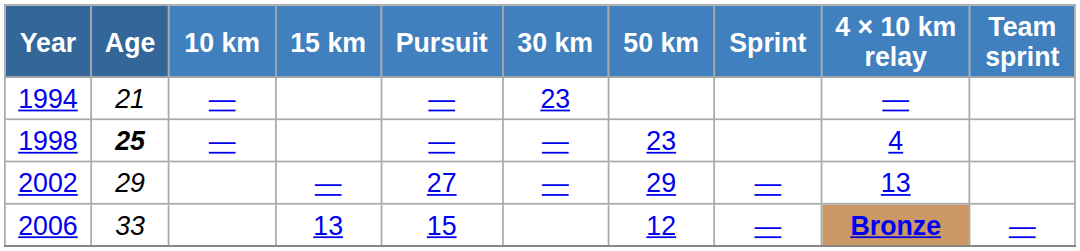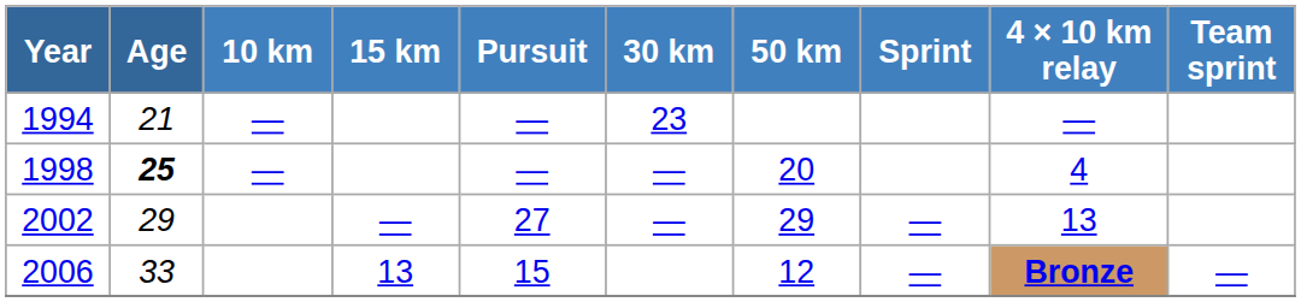 <table class="wikitable" style="font-size:95%; text-align:center; border:grey solid 1px; border-collapse:collapse; background:#ffffff;">
 <tr>
 <th style="background-color:#369; color:white; width:60px;"> Year </th>
 <th style="background-color:#369; color:white; width:40px;"> Age </th>
 <th style="background-color:#4180be; color:white; width:75px;"> 10 km </th>
 <th style="background-color:#4180be; color:white; width:75px;"> 15 km </th>
 <th style="background-color:#4180be; color:white; width:75px;"> Pursuit </th>
 <th style="background-color:#4180be; color:white; width:75px;"> 30 km </th>
 <th style="background-color:#4180be; color:white; width:75px;"> 50 km </th>
 <th style="background-color:#4180be; color:white; width:75px;"> Sprint </th>
 <th style="background-color:#4180be; color:white; width:75px;"> 4 × 10 km <br> relay </th>
 <th style="background-color:#4180be; color:white; width:75px;"> Team <br> sprint </th>
 </tr>
 <tr>
 <td><a href='#'>1994</a></td>
 <td><em>21</em></td>
 <td><a href='#'>—</a></td>
 <td></td>
 <td><a href='#'>—</a></td>
 <td><a href='#'>23</a></td>
 <td><a href='#'></a></td>
 <td></td>
 <td><a href='#'>—</a></td>
 <td></td>
 </tr>
 <tr>
 <td><a href='#'>1998</a></td>
 <td><strong><em>25</em></strong></td>
 <td><a href='#'>—</a></td>
 <td></td>
 <td><a href='#'>—</a></td>
 <td><a href='#'>—</a></td>
-<td><a href='#'>23</a></td>
+<td><a href='#'>20</a></td>
 <td></td>
 <td><a href='#'>4</a></td>
 <td></td>
 </tr>
 <tr>
 <td><a href='#'>2002</a></td>
 <td><em>29</em></td>
 <td></td>
 <td><a href='#'>—</a></td>
 <td><a href='#'>27</a></td>
 <td><a href='#'>—</a></td>
 <td><a href='#'>29</a></td>
 <td><a href='#'>—</a></td>
 <td><a href='#'>13</a></td>
 <td></td>
 </tr>
 <tr>
 <td><a href='#'>2006</a></td>
 <td><em>33</em></td>
 <td></td>
 <td><a href='#'>13</a></td>
 <td><a href='#'>15</a></td>
 <td></td>
 <td><a href='#'>12</a></td>
 <td><a href='#'>—</a></td>
 <td bgcolor="cc9966"><a href='#'><strong>Bronze</strong></a></td>
 <td><a href='#'>—</a></td>
 </tr>
 <tr>
 </tr>
 </table>
